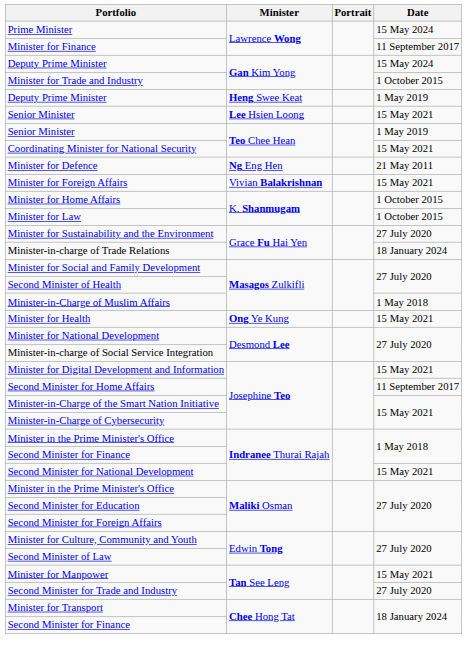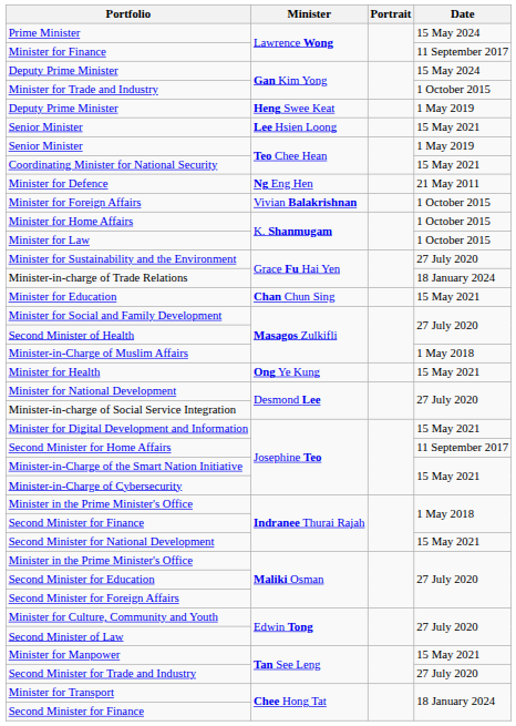 <table class="wikitable" style="margin: 1em auto 1em auto">
 <tr>
 <th>Portfolio</th>
 <th>Minister</th>
 <th>Portrait</th>
 <th>Date</th>
 </tr>
 <tr>
 <td><a href='#'>Prime Minister</a></td>
 <td rowspan="2"><a href='#'>Lawrence <strong>Wong</strong></a></td>
 <td rowspan="2"></td>
 <td>15 May 2024</td>
 </tr>
 <tr>
 <td><a href='#'>Minister for Finance</a></td>
 <td>11 September 2017</td>
 </tr>
 <tr>
 <td><a href='#'>Deputy Prime Minister</a></td>
 <td rowspan="2"><a href='#'><strong>Gan</strong> Kim Yong</a></td>
 <td rowspan="2"></td>
 <td>15 May 2024</td>
 </tr>
 <tr>
 <td><a href='#'>Minister for Trade and Industry</a></td>
 <td>1 October 2015</td>
 </tr>
 <tr>
 <td><a href='#'>Deputy Prime Minister</a></td>
 <td><a href='#'><strong>Heng</strong> Swee Keat</a></td>
 <td></td>
 <td>1 May 2019</td>
 </tr>
 <tr>
 <td><a href='#'>Senior Minister</a></td>
 <td><a href='#'><strong>Lee</strong> Hsien Loong</a></td>
 <td></td>
 <td>15 May 2021</td>
 </tr>
 <tr>
 <td><a href='#'>Senior Minister</a></td>
 <td rowspan="2"><a href='#'><strong>Teo</strong> Chee Hean</a></td>
 <td rowspan="2"></td>
 <td>1 May 2019</td>
 </tr>
 <tr>
 <td><a href='#'>Coordinating Minister for National Security</a></td>
 <td>15 May 2021</td>
 </tr>
 <tr>
 <td><a href='#'>Minister for Defence</a></td>
 <td><a href='#'><strong>Ng</strong> Eng Hen</a></td>
 <td></td>
 <td>21 May 2011</td>
 </tr>
 <tr>
 <td><a href='#'>Minister for Foreign Affairs</a></td>
 <td><a href='#'>Vivian <strong>Balakrishnan</strong></a></td>
 <td></td>
-<td>15 May 2021</td>
+<td>1 October 2015</td>
 </tr>
 <tr>
 <td><a href='#'>Minister for Home Affairs</a></td>
 <td rowspan="2"><a href='#'>K. <strong>Shanmugam</strong></a></td>
 <td rowspan="2"></td>
 <td>1 October 2015</td>
 </tr>
 <tr>
 <td><a href='#'>Minister for Law</a></td>
 <td>1 October 2015</td>
 </tr>
 <tr>
 <td><a href='#'>Minister for Sustainability and the Environment</a></td>
 <td rowspan="2"><a href='#'>Grace <strong>Fu</strong> Hai Yen</a></td>
 <td rowspan="2"></td>
 <td>27 July 2020</td>
 </tr>
 <tr>
 <td>Minister-in-charge of Trade Relations</td>
 <td>18 January 2024</td>
+</tr>
+<tr>
+<td><a href='#'>Minister for Education</a></td>
+<td><a href='#'><strong>Chan</strong> Chun Sing</a></td>
+<td></td>
+<td>15 May 2021</td>
 </tr>
 <tr>
 <td><a href='#'>Minister for Social and Family Development</a></td>
 <td rowspan="3"><a href='#'><strong>Masagos</strong> Zulkifli</a></td>
 <td rowspan="3"></td>
 <td rowspan="2">27 July 2020</td>
 </tr>
 <tr>
 <td><a href='#'>Second Minister of Health</a></td>
 </tr>
 <tr>
 <td><a href='#'>Minister-in-Charge of Muslim Affairs</a></td>
 <td>1 May 2018</td>
 </tr>
 <tr>
 <td><a href='#'>Minister for Health</a></td>
 <td><a href='#'><strong>Ong</strong> Ye Kung</a></td>
 <td></td>
 <td>15 May 2021</td>
 </tr>
 <tr>
 <td><a href='#'>Minister for National Development</a></td>
 <td rowspan="2"><a href='#'>Desmond <strong>Lee</strong></a></td>
 <td rowspan="2"></td>
 <td rowspan="2">27 July 2020</td>
 </tr>
 <tr>
 <td>Minister-in-charge of Social Service Integration</td>
 </tr>
 <tr>
 <td><a href='#'>Minister for Digital Development and Information</a></td>
 <td rowspan="4"><a href='#'>Josephine <strong>Teo</strong></a></td>
 <td rowspan="4"></td>
 <td>15 May 2021</td>
 </tr>
 <tr>
 <td><a href='#'>Second Minister for Home Affairs</a></td>
 <td>11 September 2017</td>
 </tr>
 <tr>
 <td><a href='#'>Minister-in-Charge of the Smart Nation Initiative</a></td>
 <td rowspan="2">15 May 2021</td>
 </tr>
 <tr>
 <td><a href='#'>Minister-in-Charge of Cybersecurity</a></td>
 </tr>
 <tr>
 <td><a href='#'>Minister in the Prime Minister's Office</a></td>
 <td rowspan="3"><a href='#'><strong>Indranee</strong> Thurai Rajah</a></td>
 <td rowspan="3"></td>
 <td rowspan="2">1 May 2018</td>
 </tr>
 <tr>
 <td><a href='#'>Second Minister for Finance</a></td>
 </tr>
 <tr>
 <td><a href='#'>Second Minister for National Development</a></td>
 <td>15 May 2021</td>
 </tr>
 <tr>
 <td><a href='#'>Minister in the Prime Minister's Office</a></td>
 <td rowspan="3"><a href='#'><strong>Maliki</strong> Osman</a></td>
 <td rowspan="3"></td>
 <td rowspan="3">27 July 2020</td>
 </tr>
 <tr>
 <td><a href='#'>Second Minister for Education</a></td>
 </tr>
 <tr>
 <td><a href='#'>Second Minister for Foreign Affairs</a></td>
 </tr>
 <tr>
 <td><a href='#'>Minister for Culture, Community and Youth</a></td>
 <td rowspan="2"><a href='#'>Edwin <strong>Tong</strong></a></td>
 <td rowspan="2"></td>
 <td rowspan="2">27 July 2020</td>
 </tr>
 <tr>
 <td><a href='#'>Second Minister of Law</a></td>
 </tr>
 <tr>
 <td><a href='#'>Minister for Manpower</a></td>
 <td rowspan="2"><a href='#'><strong>Tan</strong> See Leng</a></td>
 <td rowspan="2"></td>
 <td>15 May 2021</td>
 </tr>
 <tr>
 <td><a href='#'>Second Minister for Trade and Industry</a></td>
 <td>27 July 2020</td>
 </tr>
 <tr>
 <td><a href='#'>Minister for Transport</a></td>
 <td rowspan="2"><a href='#'><strong>Chee</strong> Hong Tat</a></td>
 <td rowspan="2"></td>
 <td rowspan="2">18 January 2024</td>
 </tr>
 <tr>
 <td><a href='#'>Second Minister for Finance</a></td>
 </tr>
 </table>
